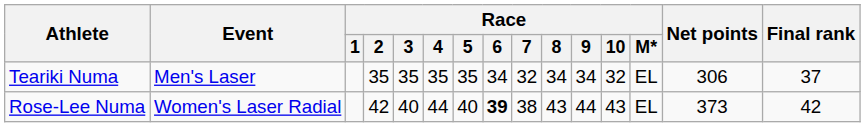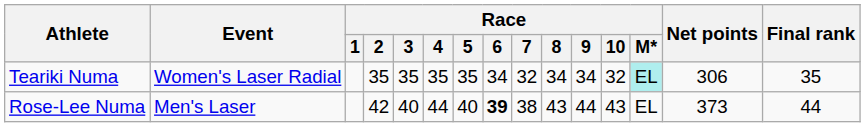 <table class="wikitable" style="font-size:90%">
 <tr>
 <th rowspan="2">Athlete</th>
 <th rowspan="2">Event</th>
 <th colspan=11>Race</th>
 <th rowspan=2>Net points</th>
 <th rowspan=2>Final rank</th>
 </tr>
 <tr style="font-size:95%">
 <th>1</th>
 <th>2</th>
 <th>3</th>
 <th>4</th>
 <th>5</th>
 <th>6</th>
 <th>7</th>
 <th>8</th>
 <th>9</th>
 <th>10</th>
 <th>M*</th>
 </tr>
 <tr align=center>
 <td align=left><a href='#'>Teariki Numa</a></td>
-<td align=left><a href='#'>Men's Laser</a></td>
+<td align=left><a href='#'>Women's Laser Radial</a></td>
 <td></td>
 <td>35</td>
 <td>35</td>
 <td>35</td>
 <td>35</td>
 <td>34</td>
 <td>32</td>
 <td>34</td>
 <td>34</td>
 <td>32</td>
-<td>EL</td>
+<td style="background: paleturquoise;">EL</td>
 <td>306</td>
-<td>37</td>
+<td>35</td>
 </tr>
 <tr align=center>
 <td align=left><a href='#'>Rose-Lee Numa</a></td>
-<td align=left><a href='#'>Women's Laser Radial</a></td>
+<td align=left><a href='#'>Men's Laser</a></td>
 <td></td>
 <td>42</td>
 <td>40</td>
 <td>44</td>
 <td>40</td>
 <td><strong>39</strong></td>
 <td>38</td>
 <td>43</td>
 <td>44</td>
 <td>43</td>
 <td>EL</td>
 <td>373</td>
-<td>42</td>
+<td>44</td>
 </tr>
 </table>
